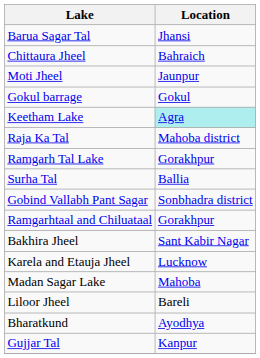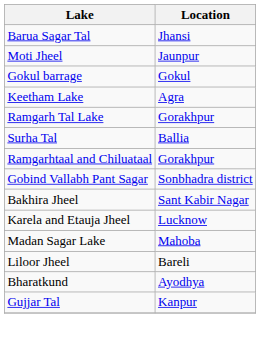 <table class="wikitable">
 <tr>
 <th>Lake</th>
 <th>Location</th>
 </tr>
 <tr>
 <td><a href='#'>Barua Sagar Tal</a></td>
 <td><a href='#'>Jhansi</a></td>
-</tr>
-<tr>
-<td><a href='#'>Chittaura Jheel</a></td>
-<td><a href='#'>Bahraich</a></td>
 </tr>
 <tr>
 <td><a href='#'>Moti Jheel</a></td>
 <td><a href='#'>Jaunpur</a></td>
 </tr>
 <tr>
 <td><a href='#'>Gokul barrage</a></td>
 <td><a href='#'>Gokul</a></td>
 </tr>
 <tr>
 <td><a href='#'>Keetham Lake</a></td>
-<td style="background: paleturquoise;"><a href='#'>Agra</a></td>
-</tr>
-<tr>
-<td><a href='#'>Raja Ka Tal</a></td>
-<td><a href='#'>Mahoba district</a></td>
+<td><a href='#'>Agra</a></td>
 </tr>
 <tr>
 <td><a href='#'>Ramgarh Tal Lake</a></td>
 <td><a href='#'>Gorakhpur</a></td>
 </tr>
 <tr>
 <td><a href='#'>Surha Tal</a></td>
 <td><a href='#'>Ballia</a></td>
 </tr>
 <tr>
+<td><a href='#'>Ramgarhtaal and Chiluataal</a></td>
+<td><a href='#'>Gorakhpur</a></td>
+</tr>
+<tr>
 <td><a href='#'>Gobind Vallabh Pant Sagar</a></td>
 <td><a href='#'>Sonbhadra district</a></td>
-</tr>
-<tr>
-<td><a href='#'>Ramgarhtaal and Chiluataal</a></td>
-<td><a href='#'>Gorakhpur</a></td>
 </tr>
 <tr>
 <td>Bakhira Jheel</td>
 <td><a href='#'>Sant Kabir Nagar</a></td>
 </tr>
 <tr>
 <td>Karela and Etauja Jheel</td>
 <td><a href='#'>Lucknow</a></td>
 </tr>
 <tr>
 <td>Madan Sagar Lake</td>
 <td><a href='#'>Mahoba</a></td>
 </tr>
 <tr>
 <td>Liloor Jheel</td>
 <td>Bareli</td>
 </tr>
 <tr>
 <td>Bharatkund</td>
 <td><a href='#'>Ayodhya</a></td>
 </tr>
 <tr>
 <td><a href='#'>Gujjar Tal</a></td>
 <td><a href='#'>Kanpur</a></td>
 </tr>
 <tr>
 </tr>
 </table>
